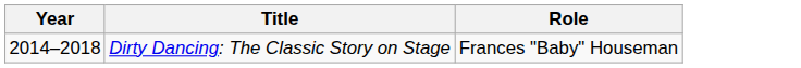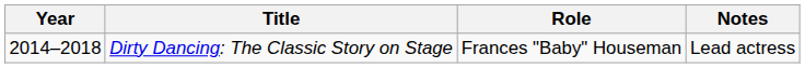 <table class="wikitable">
 <tr>
 <th>Year</th>
 <th>Title</th>
 <th>Role</th>
+<th>Notes</th>
 </tr>
 <tr>
 <td>2014–2018</td>
 <td><em><a href='#'>Dirty Dancing</a>: The Classic Story on Stage</em></td>
 <td>Frances "Baby" Houseman</td>
+<td>Lead actress</td>
 </tr>
 </table>
